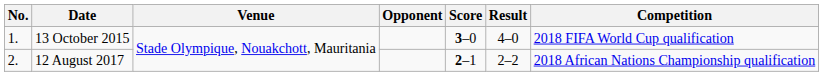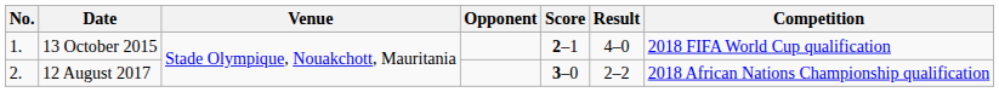 <table class="wikitable plainrowheaders sortable">
 <tr>
 <th>No.</th>
 <th>Date</th>
 <th>Venue</th>
 <th>Opponent</th>
 <th>Score</th>
 <th>Result</th>
 <th>Competition</th>
 </tr>
 <tr>
 <td>1.</td>
 <td>13 October 2015</td>
 <td rowspan=2><a href='#'>Stade Olympique</a>, <a href='#'>Nouakchott</a>, Mauritania</td>
 <td></td>
-<td align=center><strong>3</strong>–0</td>
+<td align=center><strong>2</strong>–1</td>
 <td align=center>4–0</td>
 <td><a href='#'>2018 FIFA World Cup qualification</a></td>
 </tr>
 <tr>
 <td>2.</td>
 <td>12 August 2017</td>
 <td></td>
-<td align=center><strong>2</strong>–1</td>
+<td align=center><strong>3</strong>–0</td>
 <td align=center>2–2</td>
 <td><a href='#'>2018 African Nations Championship qualification</a></td>
 </tr>
 </table>
